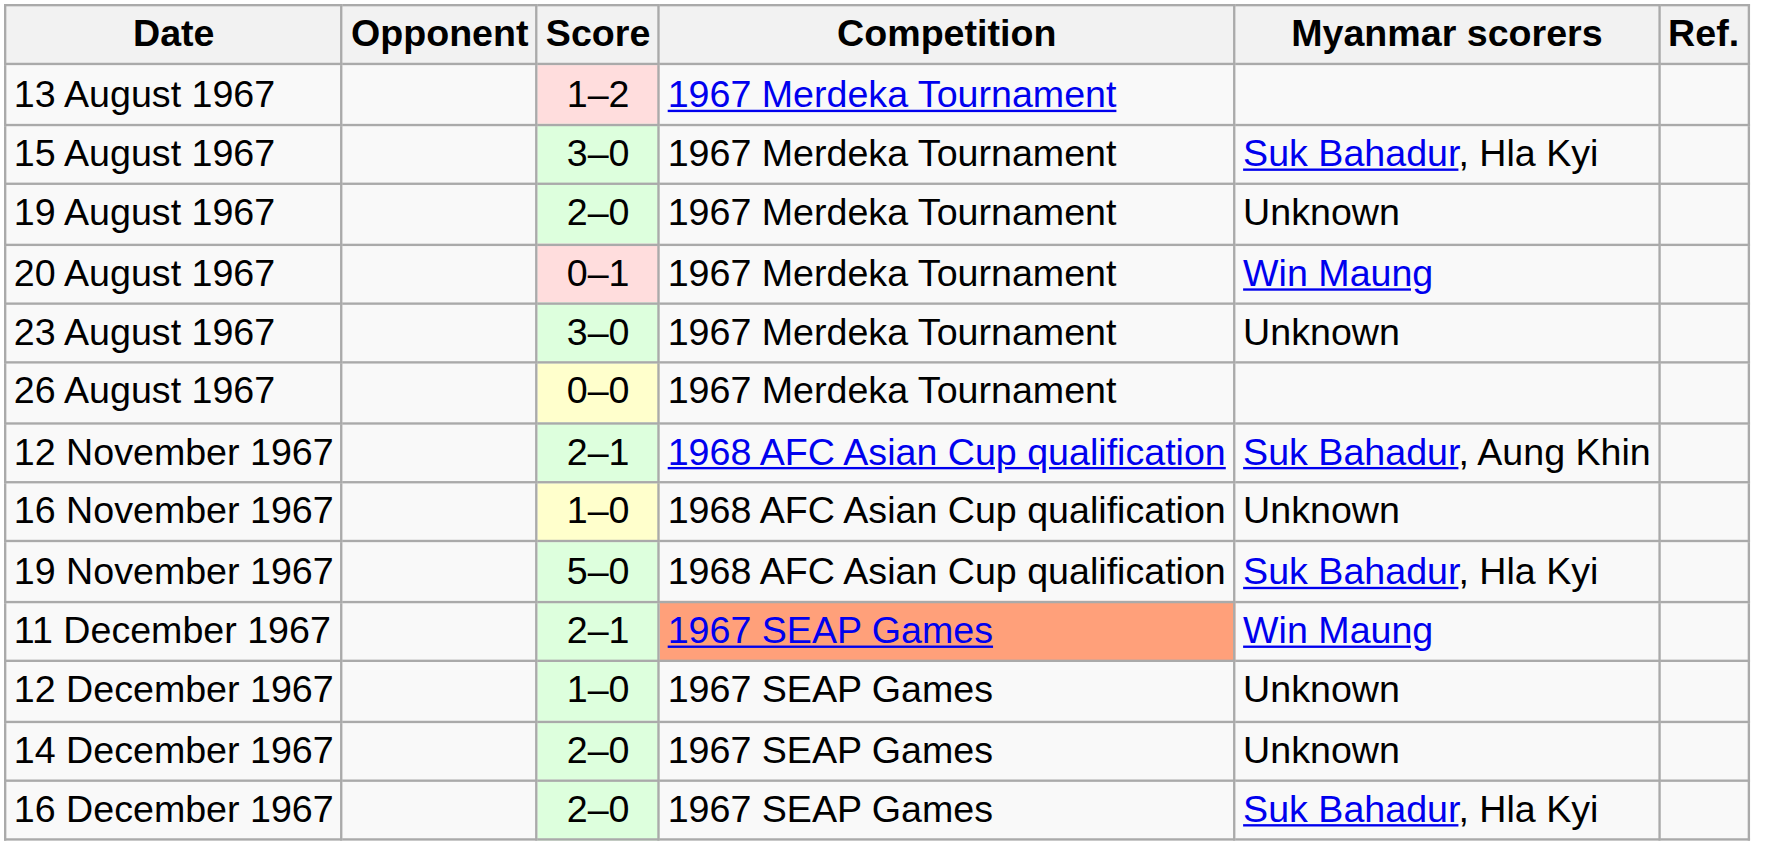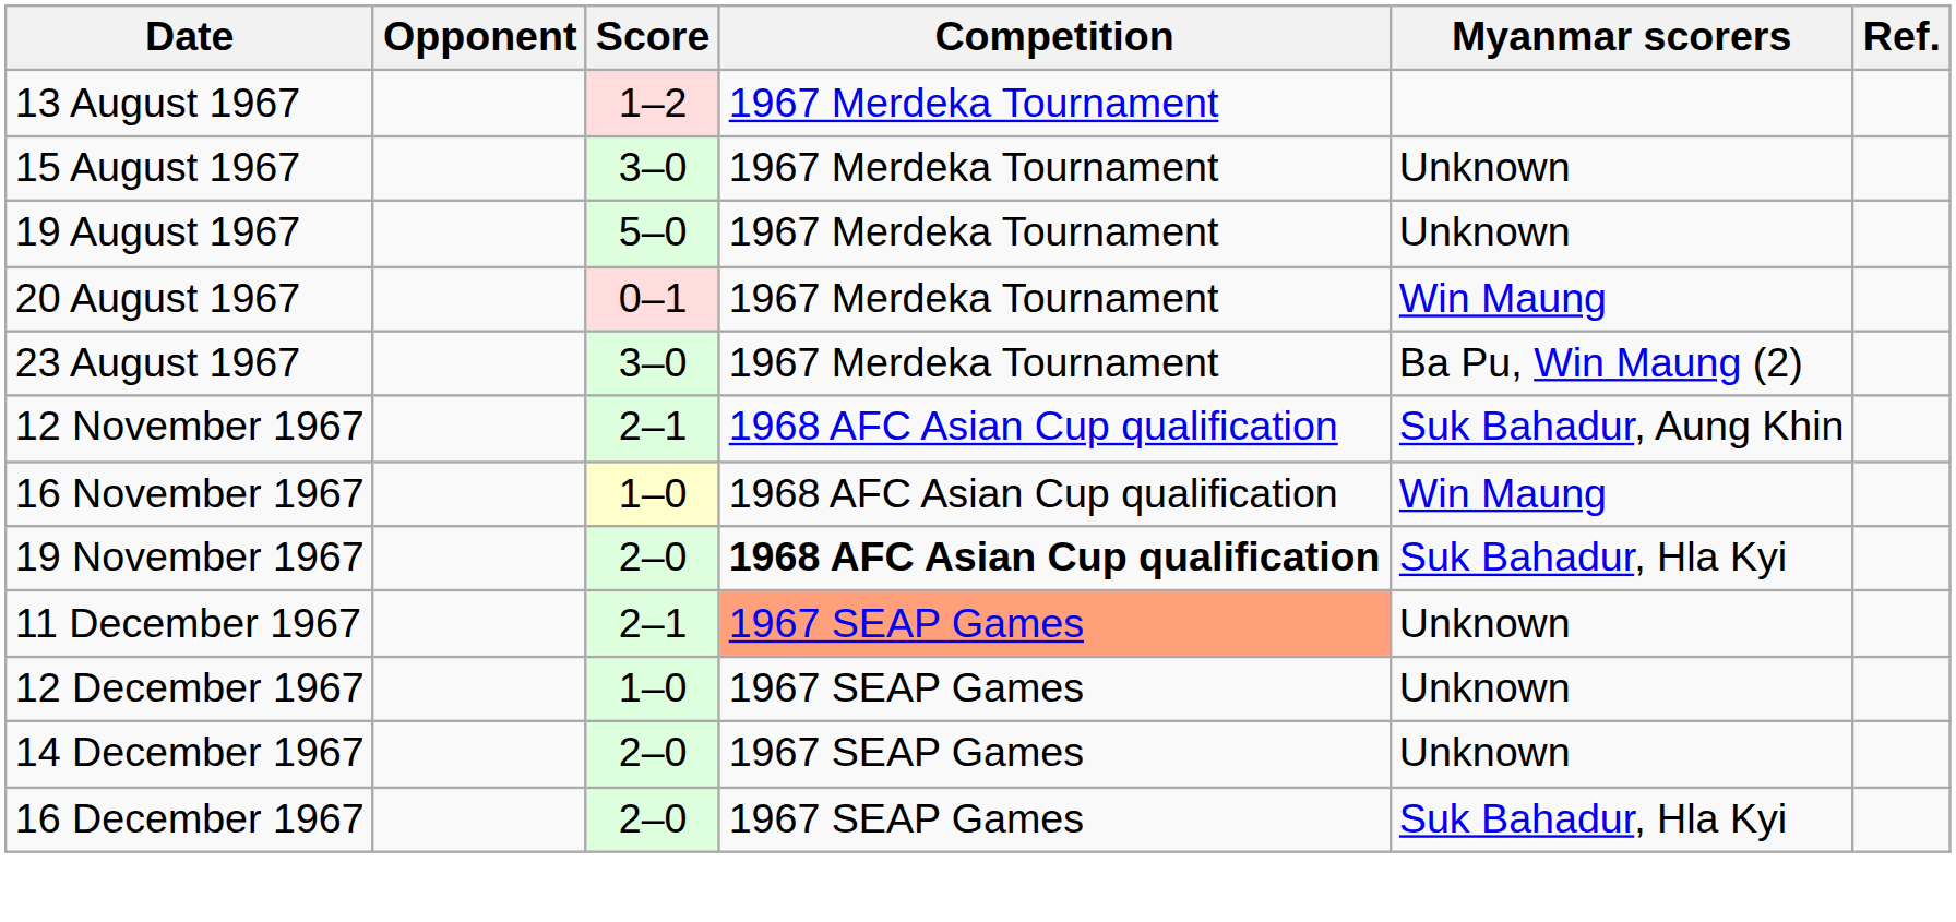 <table class="wikitable sortable">
 <tr>
 <th>Date</th>
 <th>Opponent</th>
 <th>Score</th>
 <th>Competition</th>
 <th class="unsortable">Myanmar scorers</th>
 <th class="unsortable">Ref.</th>
 </tr>
 <tr>
 <td>13 August 1967</td>
 <td></td>
 <td align="center" bgcolor="#ffdddd">1–2</td>
 <td><a href='#'>1967 Merdeka Tournament</a></td>
 <td></td>
 <td></td>
 </tr>
 <tr>
 <td>15 August 1967</td>
 <td></td>
 <td align="center" bgcolor="#ddffdd">3–0</td>
 <td>1967 Merdeka Tournament</td>
-<td><a href='#'>Suk Bahadur</a>, Hla Kyi</td>
+<td>Unknown</td>
 <td></td>
 </tr>
 <tr>
 <td>19 August 1967</td>
 <td></td>
-<td align="center" bgcolor="#ddffdd">2–0</td>
+<td align="center" bgcolor="#ddffdd">5–0</td>
 <td>1967 Merdeka Tournament</td>
 <td>Unknown</td>
 <td></td>
 </tr>
 <tr>
 <td>20 August 1967</td>
 <td></td>
 <td align="center" bgcolor="#ffdddd">0–1</td>
 <td>1967 Merdeka Tournament</td>
 <td><a href='#'>Win Maung</a></td>
 <td></td>
 </tr>
 <tr>
 <td>23 August 1967</td>
 <td></td>
 <td align="center" bgcolor="#ddffdd">3–0</td>
 <td>1967 Merdeka Tournament</td>
-<td>Unknown</td>
-<td></td>
-</tr>
-<tr>
-<td>26 August 1967</td>
-<td></td>
-<td align="center" bgcolor="#ffffcc">0–0</td>
-<td>1967 Merdeka Tournament</td>
-<td></td>
+<td>Ba Pu, <a href='#'>Win Maung</a> (2)</td>
 <td></td>
 </tr>
 <tr>
 <td>12 November 1967</td>
 <td></td>
 <td align="center" bgcolor="#ddffdd">2–1</td>
 <td><a href='#'>1968 AFC Asian Cup qualification</a></td>
 <td><a href='#'>Suk Bahadur</a>, Aung Khin</td>
 <td></td>
 </tr>
 <tr>
 <td>16 November 1967</td>
 <td></td>
 <td align="center" bgcolor="#ffffcc">1–0</td>
 <td>1968 AFC Asian Cup qualification</td>
-<td>Unknown</td>
+<td><a href='#'>Win Maung</a></td>
 <td></td>
 </tr>
 <tr>
 <td>19 November 1967</td>
 <td></td>
-<td align="center" bgcolor="#ddffdd">5–0</td>
-<td>1968 AFC Asian Cup qualification</td>
+<td align="center" bgcolor="#ddffdd">2–0</td>
+<td><strong>1968 AFC Asian Cup qualification</strong></td>
 <td><a href='#'>Suk Bahadur</a>, Hla Kyi</td>
 <td></td>
 </tr>
 <tr>
 <td>11 December 1967</td>
 <td></td>
 <td align="center" bgcolor="#ddffdd">2–1</td>
 <td style="background: lightsalmon;"><a href='#'>1967 SEAP Games</a></td>
-<td><a href='#'>Win Maung</a></td>
+<td>Unknown</td>
 <td></td>
 </tr>
 <tr>
 <td>12 December 1967</td>
 <td></td>
 <td align="center" bgcolor="#ddffdd">1–0</td>
 <td>1967 SEAP Games</td>
 <td>Unknown</td>
 <td></td>
 </tr>
 <tr>
 <td>14 December 1967</td>
 <td></td>
 <td align="center" bgcolor="#ddffdd">2–0</td>
 <td>1967 SEAP Games</td>
 <td>Unknown</td>
 <td></td>
 </tr>
 <tr>
 <td>16 December 1967</td>
 <td></td>
 <td align="center" bgcolor="#ddffdd">2–0</td>
 <td>1967 SEAP Games</td>
 <td><a href='#'>Suk Bahadur</a>, Hla Kyi</td>
 <td></td>
 </tr>
 </table>
